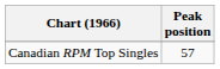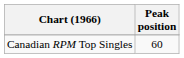 <table class="wikitable sortable">
 <tr>
 <th align="left">Chart (1966)</th>
 <th style="text-align:center;">Peak<br>position</th>
 </tr>
 <tr>
 </tr>
 <tr>
 </tr>
 <tr>
 </tr>
 <tr>
 <td align="left">Canadian <em>RPM</em> Top Singles</td>
-<td style="text-align:center;">57</td>
+<td style="text-align:center;">60</td>
 </tr>
 </table>
